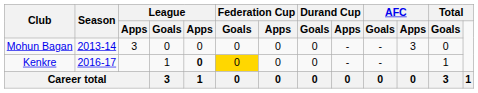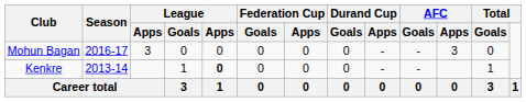 <table class="wikitable" style="text-align: center;">
 <tr>
 <th rowspan="2">Club</th>
 <th rowspan="2">Season</th>
 <th colspan="3">League</th>
 <th colspan="2">Federation Cup</th>
 <th colspan="2">Durand Cup</th>
 <th colspan="2"><a href='#'>AFC</a></th>
 <th colspan="2">Total</th>
 </tr>
 <tr>
 <th>Apps</th>
 <th>Goals</th>
 <th>Apps</th>
 <th>Goals</th>
 <th>Apps</th>
 <th>Goals</th>
 <th>Apps</th>
 <th>Goals</th>
 <th>Apps</th>
 <th>Goals</th>
 </tr>
 <tr>
 <td rowspan="1"><a href='#'>Mohun Bagan</a></td>
-<td><a href='#'>2013-14</a></td>
+<td><a href='#'>2016-17</a></td>
 <td>3</td>
 <td>0</td>
 <td>0</td>
 <td>0</td>
 <td>0</td>
 <td>0</td>
 <td>-</td>
 <td>-</td>
 <td>3</td>
 <td>0</td>
 </tr>
 <tr>
 <td rowspan="1"><a href='#'>Kenkre</a></td>
-<td><a href='#'>2016-17</a></td>
+<td><a href='#'>2013-14</a></td>
 <td></td>
 <td>1</td>
 <td><strong>0</strong></td>
-<td style="background: gold;">0</td>
+<td>0</td>
 <td>0</td>
 <td>0</td>
 <td>-</td>
 <td>-</td>
 <td></td>
 <td>1</td>
 </tr>
 <tr>
 <th colspan="3">Career total</th>
 <th>3</th>
 <th>1</th>
 <th>0</th>
 <th>0</th>
 <th>0</th>
 <th>0</th>
 <th>0</th>
 <th>0</th>
 <th>3</th>
 <th>1</th>
 </tr>
 </table>
